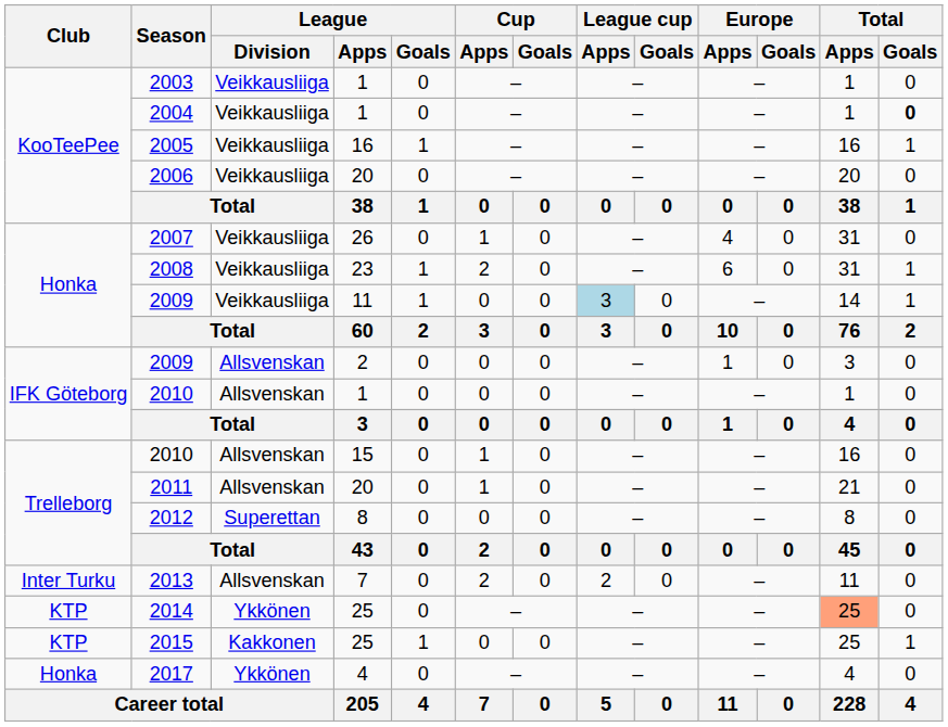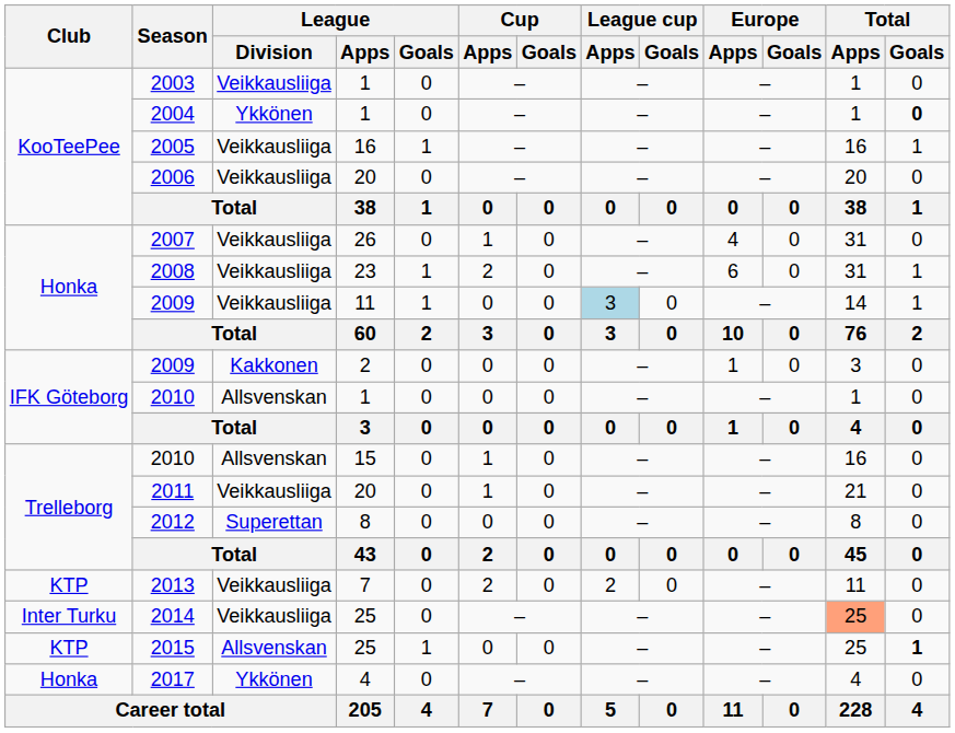 <table class="wikitable" style="text-align:center">
 <tr>
 <th rowspan="2">Club</th>
 <th rowspan="2">Season</th>
 <th colspan="3">League</th>
 <th colspan="2">Cup</th>
 <th colspan="2">League cup</th>
 <th colspan="2">Europe</th>
 <th colspan="2">Total</th>
 </tr>
 <tr>
 <th>Division</th>
 <th>Apps</th>
 <th>Goals</th>
 <th>Apps</th>
 <th>Goals</th>
 <th>Apps</th>
 <th>Goals</th>
 <th>Apps</th>
 <th>Goals</th>
 <th>Apps</th>
 <th>Goals</th>
 </tr>
 <tr>
 <td rowspan="5"><a href='#'>KooTeePee</a></td>
 <td><a href='#'>2003</a></td>
 <td><a href='#'>Veikkausliiga</a></td>
 <td>1</td>
 <td>0</td>
 <td colspan=2>–</td>
 <td colspan=2>–</td>
 <td colspan=2>–</td>
 <td>1</td>
 <td>0</td>
 </tr>
 <tr>
 <td><a href='#'>2004</a></td>
-<td>Veikkausliiga</td>
+<td><a href='#'>Ykkönen</a></td>
 <td>1</td>
 <td>0</td>
 <td colspan=2>–</td>
 <td colspan=2>–</td>
 <td colspan=2>–</td>
 <td>1</td>
 <td><strong>0</strong></td>
 </tr>
 <tr>
 <td><a href='#'>2005</a></td>
 <td>Veikkausliiga</td>
 <td>16</td>
 <td>1</td>
 <td colspan=2>–</td>
 <td colspan=2>–</td>
 <td colspan=2>–</td>
 <td>16</td>
 <td>1</td>
 </tr>
 <tr>
 <td><a href='#'>2006</a></td>
 <td>Veikkausliiga</td>
 <td>20</td>
 <td>0</td>
 <td colspan=2>–</td>
 <td colspan=2>–</td>
 <td colspan=2>–</td>
 <td>20</td>
 <td>0</td>
 </tr>
 <tr>
 <th colspan=2>Total</th>
 <th>38</th>
 <th>1</th>
 <th>0</th>
 <th>0</th>
 <th>0</th>
 <th>0</th>
 <th>0</th>
 <th>0</th>
 <th>38</th>
 <th>1</th>
 </tr>
 <tr>
 <td rowspan=4><a href='#'>Honka</a></td>
 <td><a href='#'>2007</a></td>
 <td>Veikkausliiga</td>
 <td>26</td>
 <td>0</td>
 <td>1</td>
 <td>0</td>
 <td colspan=2>–</td>
 <td>4</td>
 <td>0</td>
 <td>31</td>
 <td>0</td>
 </tr>
 <tr>
 <td><a href='#'>2008</a></td>
 <td>Veikkausliiga</td>
 <td>23</td>
 <td>1</td>
 <td>2</td>
 <td>0</td>
 <td colspan=2>–</td>
 <td>6</td>
 <td>0</td>
 <td>31</td>
 <td>1</td>
 </tr>
 <tr>
 <td><a href='#'>2009</a></td>
 <td>Veikkausliiga</td>
 <td>11</td>
 <td>1</td>
 <td>0</td>
 <td>0</td>
 <td style="background: lightblue;">3</td>
 <td>0</td>
 <td colspan=2>–</td>
 <td>14</td>
 <td>1</td>
 </tr>
 <tr>
 <th colspan=2>Total</th>
 <th>60</th>
 <th>2</th>
 <th>3</th>
 <th>0</th>
 <th>3</th>
 <th>0</th>
 <th>10</th>
 <th>0</th>
 <th>76</th>
 <th>2</th>
 </tr>
 <tr>
 <td rowspan=3><a href='#'>IFK Göteborg</a></td>
 <td><a href='#'>2009</a></td>
-<td><a href='#'>Allsvenskan</a></td>
+<td><a href='#'>Kakkonen</a></td>
 <td>2</td>
 <td>0</td>
 <td>0</td>
 <td>0</td>
 <td colspan=2>–</td>
 <td>1</td>
 <td>0</td>
 <td>3</td>
 <td>0</td>
 </tr>
 <tr>
 <td><a href='#'>2010</a></td>
 <td>Allsvenskan</td>
 <td>1</td>
 <td>0</td>
 <td>0</td>
 <td>0</td>
 <td colspan=2>–</td>
 <td colspan=2>–</td>
 <td>1</td>
 <td>0</td>
 </tr>
 <tr>
 <th colspan=2>Total</th>
 <th>3</th>
 <th>0</th>
 <th>0</th>
 <th>0</th>
 <th>0</th>
 <th>0</th>
 <th>1</th>
 <th>0</th>
 <th>4</th>
 <th>0</th>
 </tr>
 <tr>
 <td rowspan=4><a href='#'>Trelleborg</a></td>
 <td>2010</td>
 <td>Allsvenskan</td>
 <td>15</td>
 <td>0</td>
 <td>1</td>
 <td>0</td>
 <td colspan=2>–</td>
 <td colspan=2>–</td>
 <td>16</td>
 <td>0</td>
 </tr>
 <tr>
 <td><a href='#'>2011</a></td>
-<td>Allsvenskan</td>
+<td>Veikkausliiga</td>
 <td>20</td>
 <td>0</td>
 <td>1</td>
 <td>0</td>
 <td colspan=2>–</td>
 <td colspan=2>–</td>
 <td>21</td>
 <td>0</td>
 </tr>
 <tr>
 <td><a href='#'>2012</a></td>
 <td><a href='#'>Superettan</a></td>
 <td>8</td>
 <td>0</td>
 <td>0</td>
 <td>0</td>
 <td colspan=2>–</td>
 <td colspan=2>–</td>
 <td>8</td>
 <td>0</td>
 </tr>
 <tr>
 <th colspan=2>Total</th>
 <th>43</th>
 <th>0</th>
 <th>2</th>
 <th>0</th>
 <th>0</th>
 <th>0</th>
 <th>0</th>
 <th>0</th>
 <th>45</th>
 <th>0</th>
 </tr>
 <tr>
-<td><a href='#'>Inter Turku</a></td>
+<td><a href='#'>KTP</a></td>
 <td><a href='#'>2013</a></td>
-<td>Allsvenskan</td>
+<td>Veikkausliiga</td>
 <td>7</td>
 <td>0</td>
 <td>2</td>
 <td>0</td>
 <td>2</td>
 <td>0</td>
 <td colspan=2>–</td>
 <td>11</td>
 <td>0</td>
 </tr>
 <tr>
-<td><a href='#'>KTP</a></td>
+<td><a href='#'>Inter Turku</a></td>
 <td><a href='#'>2014</a></td>
-<td><a href='#'>Ykkönen</a></td>
+<td>Veikkausliiga</td>
 <td>25</td>
 <td>0</td>
 <td colspan=2>–</td>
 <td colspan=2>–</td>
 <td colspan=2>–</td>
 <td style="background: lightsalmon;">25</td>
 <td>0</td>
 </tr>
 <tr>
 <td><a href='#'>KTP</a></td>
 <td><a href='#'>2015</a></td>
-<td><a href='#'>Kakkonen</a></td>
+<td><a href='#'>Allsvenskan</a></td>
 <td>25</td>
 <td>1</td>
 <td>0</td>
 <td>0</td>
 <td colspan=2>–</td>
 <td colspan=2>–</td>
 <td>25</td>
-<td>1</td>
+<td><strong>1</strong></td>
 </tr>
 <tr>
 <td><a href='#'>Honka</a></td>
 <td><a href='#'>2017</a></td>
 <td><a href='#'>Ykkönen</a></td>
 <td>4</td>
 <td>0</td>
 <td colspan=2>–</td>
 <td colspan=2>–</td>
 <td colspan=2>–</td>
 <td>4</td>
 <td>0</td>
 </tr>
 <tr>
 <th colspan="3">Career total</th>
 <th>205</th>
 <th>4</th>
 <th>7</th>
 <th>0</th>
 <th>5</th>
 <th>0</th>
 <th>11</th>
 <th>0</th>
 <th>228</th>
 <th>4</th>
 </tr>
 </table>
